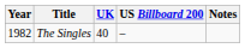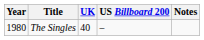 <table class="wikitable sortable">
 <tr>
 <th>Year</th>
 <th>Title</th>
 <th><a href='#'>UK</a></th>
 <th>US <a href='#'><em>Billboard</em> 200</a></th>
 <th>Notes</th>
 </tr>
 <tr>
-<td>1982</td>
+<td>1980</td>
 <td><em>The Singles</em></td>
 <td>40</td>
 <td>–</td>
 <td></td>
 </tr>
 </table>
